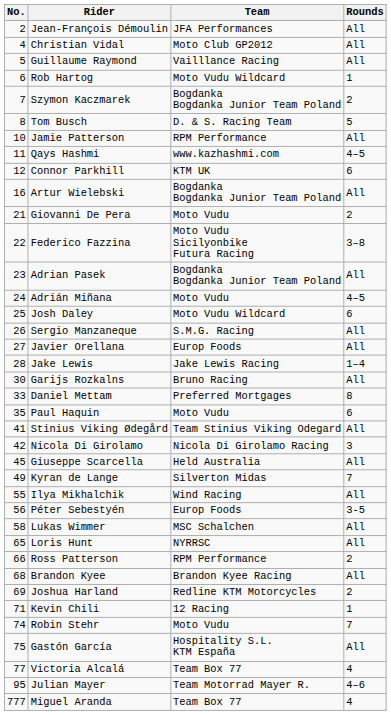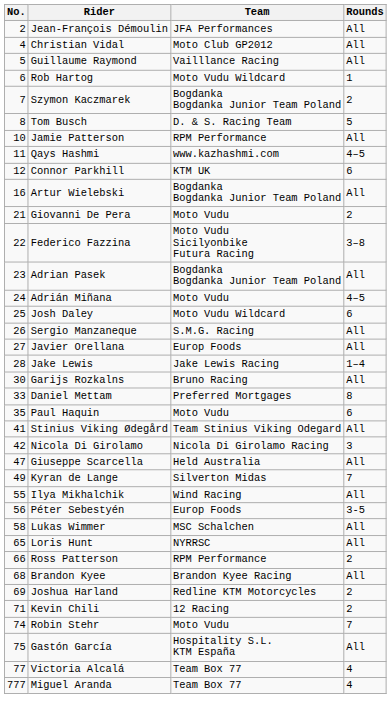 <table class="wikitable" style="font-size: 85%">
 <tr>
 <th>No.</th>
 <th>Rider</th>
 <th>Team</th>
 <th>Rounds</th>
 </tr>
 <tr>
 <td align=right>2</td>
 <td> Jean-François Démoulin</td>
 <td>JFA Performances</td>
 <td>All</td>
 </tr>
 <tr>
 <td align=right>4</td>
 <td> Christian Vidal</td>
 <td>Moto Club GP2012</td>
 <td>All</td>
 </tr>
 <tr>
 <td align=right>5</td>
 <td> Guillaume Raymond</td>
 <td>Vailllance Racing</td>
 <td>All</td>
 </tr>
 <tr>
 <td align=right>6</td>
 <td> Rob Hartog</td>
 <td>Moto Vudu Wildcard</td>
 <td>1</td>
 </tr>
 <tr>
 <td align=right>7</td>
 <td> Szymon Kaczmarek</td>
 <td>Bogdanka<br>Bogdanka Junior Team Poland</td>
 <td>2</td>
 </tr>
 <tr>
 <td align=right>8</td>
 <td> Tom Busch</td>
 <td>D. & S. Racing Team</td>
 <td>5</td>
 </tr>
 <tr>
 <td align=right>10</td>
 <td> Jamie Patterson</td>
 <td>RPM Performance</td>
 <td>All</td>
 </tr>
 <tr>
 <td align=right>11</td>
 <td> Qays Hashmi</td>
 <td>www.kazhashmi.com</td>
 <td>4–5</td>
 </tr>
 <tr>
 <td align=right>12</td>
 <td> Connor Parkhill</td>
 <td>KTM UK</td>
 <td>6</td>
 </tr>
 <tr>
 <td align=right>16</td>
 <td> Artur Wielebski</td>
 <td>Bogdanka<br>Bogdanka Junior Team Poland</td>
 <td>All</td>
 </tr>
 <tr>
 <td align=right>21</td>
 <td> Giovanni De Pera</td>
 <td>Moto Vudu</td>
 <td>2</td>
 </tr>
 <tr>
 <td align=right>22</td>
 <td> Federico Fazzina</td>
 <td>Moto Vudu<br>Sicilyonbike<br>Futura Racing</td>
 <td>3–8</td>
 </tr>
 <tr>
 <td align=right>23</td>
 <td> Adrian Pasek</td>
 <td>Bogdanka<br>Bogdanka Junior Team Poland</td>
 <td>All</td>
 </tr>
 <tr>
 <td align=right>24</td>
 <td> Adrián Miñana</td>
 <td>Moto Vudu</td>
 <td>4–5</td>
 </tr>
 <tr>
 <td align=right>25</td>
 <td> Josh Daley</td>
 <td>Moto Vudu Wildcard</td>
 <td>6</td>
 </tr>
 <tr>
 <td align=right>26</td>
 <td> Sergio Manzaneque</td>
 <td>S.M.G. Racing</td>
 <td>All</td>
 </tr>
 <tr>
 <td align=right>27</td>
 <td> Javier Orellana</td>
 <td>Europ Foods</td>
 <td>All</td>
 </tr>
 <tr>
 <td align=right>28</td>
 <td> Jake Lewis</td>
 <td>Jake Lewis Racing</td>
 <td>1–4</td>
 </tr>
 <tr>
 <td align=right>30</td>
 <td> Garijs Rozkalns</td>
 <td>Bruno Racing</td>
 <td>All</td>
 </tr>
 <tr>
 <td align=right>33</td>
 <td> Daniel Mettam</td>
 <td>Preferred Mortgages</td>
 <td>8</td>
 </tr>
 <tr>
 <td align=right>35</td>
 <td> Paul Haquin</td>
 <td>Moto Vudu</td>
 <td>6</td>
 </tr>
 <tr>
 <td align=right>41</td>
 <td> Stinius Viking Ødegård</td>
 <td>Team Stinius Viking Odegard</td>
 <td>All</td>
 </tr>
 <tr>
 <td align=right>42</td>
 <td> Nicola Di Girolamo</td>
 <td>Nicola Di Girolamo Racing</td>
 <td>3</td>
 </tr>
 <tr>
-<td align=right>45</td>
+<td align=right>47</td>
 <td> Giuseppe Scarcella</td>
 <td>Held Australia</td>
 <td>All</td>
 </tr>
 <tr>
 <td align=right>49</td>
 <td> Kyran de Lange</td>
 <td>Silverton Midas</td>
 <td>7</td>
 </tr>
 <tr>
 <td align=right>55</td>
 <td> Ilya Mikhalchik</td>
 <td>Wind Racing</td>
 <td>All</td>
 </tr>
 <tr>
 <td align=right>56</td>
 <td> Péter Sebestyén</td>
 <td>Europ Foods</td>
 <td>3-5</td>
 </tr>
 <tr>
 <td align=right>58</td>
 <td> Lukas Wimmer</td>
 <td>MSC Schalchen</td>
 <td>All</td>
 </tr>
 <tr>
 <td align=right>65</td>
 <td> Loris Hunt</td>
 <td>NYRRSC</td>
 <td>All</td>
 </tr>
 <tr>
 <td align=right>66</td>
 <td> Ross Patterson</td>
 <td>RPM Performance</td>
 <td>2</td>
 </tr>
 <tr>
 <td align=right>68</td>
 <td> Brandon Kyee</td>
 <td>Brandon Kyee Racing</td>
 <td>All</td>
 </tr>
 <tr>
 <td align=right>69</td>
 <td> Joshua Harland</td>
 <td>Redline KTM Motorcycles</td>
 <td>2</td>
 </tr>
 <tr>
 <td align=right>71</td>
 <td> Kevin Chili</td>
 <td>12 Racing</td>
-<td>1</td>
+<td>2</td>
 </tr>
 <tr>
 <td align=right>74</td>
 <td> Robin Stehr</td>
 <td>Moto Vudu</td>
 <td>7</td>
 </tr>
 <tr>
 <td align=right>75</td>
 <td> Gastón García</td>
 <td>Hospitality S.L.<br>KTM España</td>
 <td>All</td>
 </tr>
 <tr>
 <td align=right>77</td>
 <td> Victoria Alcalá</td>
 <td>Team Box 77</td>
 <td>4</td>
 </tr>
 <tr>
-<td align=right>95</td>
-<td> Julian Mayer</td>
-<td>Team Motorrad Mayer R.</td>
-<td>4–6</td>
-</tr>
-<tr>
 <td align=right>777</td>
 <td> Miguel Aranda</td>
 <td>Team Box 77</td>
 <td>4</td>
 </tr>
 </table>
